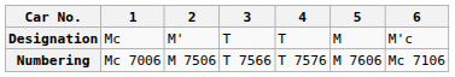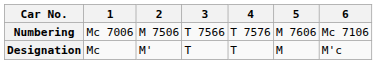 <table class="wikitable">
 <tr>
 <th>Car No.</th>
 <th>1</th>
 <th>2</th>
 <th>3</th>
 <th>4</th>
 <th>5</th>
 <th>6</th>
 </tr>
 <tr>
+<th>Numbering</th>
+<td>Mc 7006</td>
+<td>M 7506</td>
+<td>T 7566</td>
+<td>T 7576</td>
+<td>M 7606</td>
+<td>Mc 7106</td>
+</tr>
+<tr>
 <th>Designation</th>
 <td>Mc</td>
 <td>M'</td>
 <td>T</td>
 <td>T</td>
 <td>M</td>
 <td>M'c</td>
 </tr>
-<tr>
-<th>Numbering</th>
-<td>Mc 7006</td>
-<td>M 7506</td>
-<td>T 7566</td>
-<td>T 7576</td>
-<td>M 7606</td>
-<td>Mc 7106</td>
-</tr>
 </table>
